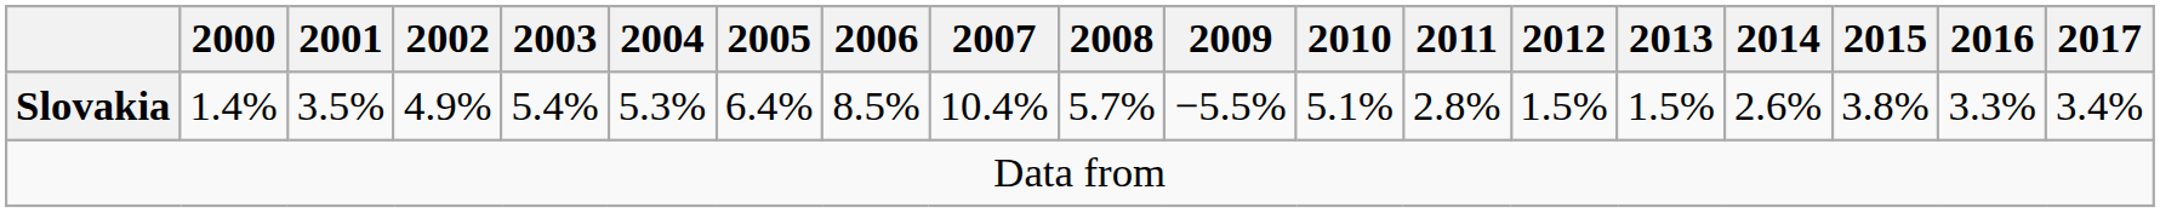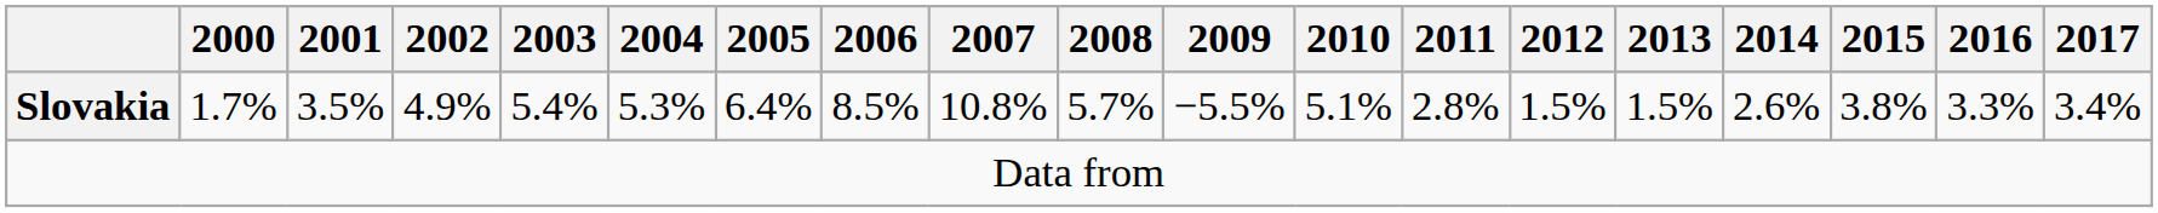 <table class="wikitable">
 <tr>
 <th></th>
 <th>2000</th>
 <th>2001</th>
 <th>2002</th>
 <th>2003</th>
 <th>2004</th>
 <th>2005</th>
 <th>2006</th>
 <th>2007</th>
 <th>2008</th>
 <th>2009</th>
 <th>2010</th>
 <th>2011</th>
 <th>2012</th>
 <th>2013</th>
 <th>2014</th>
 <th>2015</th>
 <th>2016</th>
 <th>2017</th>
 </tr>
 <tr>
 <th>Slovakia</th>
-<td>1.4%</td>
+<td>1.7%</td>
 <td>3.5%</td>
 <td>4.9%</td>
 <td>5.4%</td>
 <td>5.3%</td>
 <td>6.4%</td>
 <td>8.5%</td>
-<td>10.4%</td>
+<td>10.8%</td>
 <td>5.7%</td>
 <td>−5.5%</td>
 <td>5.1%</td>
 <td>2.8%</td>
 <td>1.5%</td>
 <td>1.5%</td>
 <td>2.6%</td>
 <td>3.8%</td>
 <td>3.3%</td>
 <td>3.4%</td>
 </tr>
 <tr>
 <td colspan="19" align="center">Data from </td>
 </tr>
 </table>
